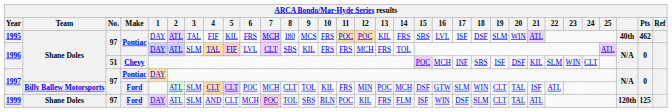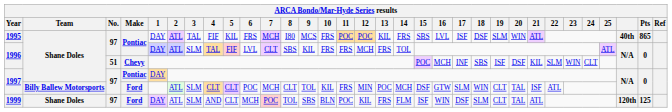 <table class="wikitable" style="text-align:center; font-size:75%">
 <tr>
 <th colspan="34"><a href='#'>ARCA Bondo/Mar-Hyde Series</a> results</th>
 </tr>
 <tr>
 <th>Year</th>
 <th>Team</th>
 <th>No.</th>
 <th>Make</th>
 <th>1</th>
 <th>2</th>
 <th>3</th>
 <th>4</th>
 <th>5</th>
 <th>6</th>
 <th>7</th>
 <th>8</th>
 <th>9</th>
 <th>10</th>
 <th>11</th>
 <th>12</th>
 <th>13</th>
 <th>14</th>
 <th>15</th>
 <th>16</th>
 <th>17</th>
 <th>18</th>
 <th>19</th>
 <th>20</th>
 <th>21</th>
 <th>22</th>
 <th>23</th>
 <th>24</th>
 <th>25</th>
 <th></th>
 <th>Pts</th>
 <th>Ref</th>
 </tr>
 <tr>
 <th><a href='#'>1995</a></th>
 <th rowspan=4>Shane Doles</th>
 <th rowspan=2>97</th>
 <th rowspan=2><a href='#'>Pontiac</a></th>
 <td><a href='#'>DAY</a></td>
 <td style="background:#EFCFFF;"><a href='#'>ATL</a><br></td>
 <td><a href='#'>TAL</a></td>
 <td><a href='#'>FIF</a></td>
 <td><a href='#'>KIL</a></td>
 <td><a href='#'>FRS</a></td>
 <td style="background:#EFCFFF;"><a href='#'>MCH</a><br></td>
 <td><a href='#'>I80</a></td>
 <td><a href='#'>MCS</a></td>
 <td><a href='#'>FRS</a></td>
 <td style="background:#FFDF9F;"><a href='#'>POC</a><br></td>
 <td style="background:#FFDF9F;"><a href='#'>POC</a><br></td>
 <td><a href='#'>KIL</a></td>
 <td><a href='#'>FRS</a></td>
 <td><a href='#'>SBS</a></td>
 <td><a href='#'>LVL</a></td>
 <td><a href='#'>ISF</a></td>
 <td><a href='#'>DSF</a></td>
 <td><a href='#'>SLM</a></td>
 <td><a href='#'>WIN</a></td>
 <td style="background:#EFCFFF;"><a href='#'>ATL</a><br></td>
 <td colspan=4></td>
 <th>40th</th>
-<th>462</th>
+<th>865</th>
 <th></th>
 </tr>
 <tr>
 <th rowspan=2><a href='#'>1996</a></th>
 <td style="background:#CFCFFF;"><a href='#'>DAY</a><br></td>
 <td style="background:#CFCFFF;"><a href='#'>ATL</a><br></td>
 <td><a href='#'>SLM</a></td>
 <td style="background:#FFDF9F;"><a href='#'>TAL</a><br></td>
 <td style="background:#FFCFCF;"><a href='#'>FIF</a><br></td>
 <td><a href='#'>LVL</a></td>
 <td style="background:#EFCFFF;"><a href='#'>CLT</a><br></td>
 <td><a href='#'>SBS</a></td>
 <td><a href='#'>KIL</a></td>
 <td><a href='#'>FRS</a></td>
 <td><a href='#'>FRS</a></td>
 <td><a href='#'>MCH</a></td>
 <td><a href='#'>FRS</a></td>
 <td><a href='#'>TOL</a></td>
 <td colspan=10></td>
 <td style="background:#EFCFFF;"><a href='#'>ATL</a><br></td>
 <th rowspan=2>N/A</th>
 <th rowspan=2>0</th>
 <th rowspan=2></th>
 </tr>
 <tr>
 <th>51</th>
 <th><a href='#'>Chevy</a></th>
 <td colspan=14></td>
 <td style="background:#EFCFFF;"><a href='#'>POC</a><br></td>
 <td><a href='#'>MCH</a></td>
 <td><a href='#'>INF</a></td>
 <td><a href='#'>SBS</a></td>
 <td><a href='#'>ISF</a></td>
 <td><a href='#'>DSF</a></td>
 <td><a href='#'>KIL</a></td>
 <td><a href='#'>SLM</a></td>
 <td><a href='#'>WIN</a></td>
 <td><a href='#'>CLT</a></td>
 <td></td>
 </tr>
 <tr>
 <th rowspan=2><a href='#'>1997</a></th>
 <th rowspan=2>97</th>
 <th><a href='#'>Pontiac</a></th>
 <td style="background:#FFDF9F;"><a href='#'>DAY</a><br></td>
 <td colspan=24></td>
 <th rowspan=2>N/A</th>
 <th rowspan=2>0</th>
 <th rowspan=2></th>
 </tr>
 <tr>
 <th><a href='#'>Billy Ballew Motorsports</a></th>
 <th><a href='#'>Ford</a></th>
 <td></td>
 <td style="background:#DFFFDF;"><a href='#'>ATL</a><br></td>
 <td><a href='#'>SLM</a></td>
 <td style="background:#FFDF9F;"><a href='#'>CLT</a><br></td>
 <td style="background:#EFCFFF;"><a href='#'>CLT</a><br></td>
 <td><a href='#'>POC</a></td>
 <td><a href='#'>MCH</a></td>
 <td><a href='#'>CLT</a></td>
 <td><a href='#'>TOL</a></td>
 <td><a href='#'>KIL</a></td>
 <td><a href='#'>FRS</a></td>
 <td><a href='#'>MIN</a></td>
 <td><a href='#'>POC</a></td>
 <td><a href='#'>MCH</a></td>
 <td><a href='#'>DSF</a></td>
 <td><a href='#'>GTW</a></td>
 <td><a href='#'>SLM</a></td>
 <td><a href='#'>WIN</a></td>
 <td><a href='#'>CLT</a></td>
 <td><a href='#'>TAL</a></td>
 <td><a href='#'>ISF</a></td>
 <td><a href='#'>ATL</a></td>
 <td colspan=3></td>
 </tr>
 <tr>
 <th><a href='#'>1999</a></th>
 <th>Shane Doles</th>
 <th>97</th>
 <th><a href='#'>Ford</a></th>
 <td style="background:#EFCFFF;"><a href='#'>DAY</a><br></td>
 <td><a href='#'>ATL</a></td>
 <td><a href='#'>SLM</a></td>
 <td><a href='#'>AND</a></td>
 <td><a href='#'>CLT</a></td>
 <td><a href='#'>MCH</a></td>
 <td style="background:#FFCFCF;"><a href='#'>POC</a><br></td>
 <td><a href='#'>TOL</a></td>
 <td><a href='#'>SBS</a></td>
 <td><a href='#'>BLN</a></td>
 <td><a href='#'>POC</a></td>
 <td><a href='#'>KIL</a></td>
 <td><a href='#'>FRS</a></td>
 <td><a href='#'>FLM</a></td>
 <td><a href='#'>ISF</a></td>
 <td><a href='#'>WIN</a></td>
 <td><a href='#'>DSF</a></td>
 <td><a href='#'>SLM</a></td>
 <td><a href='#'>CLT</a></td>
 <td><a href='#'>TAL</a></td>
 <td><a href='#'>ATL</a></td>
 <td colspan=4></td>
 <th>120th</th>
 <th>125</th>
 <th></th>
 </tr>
 </table>
